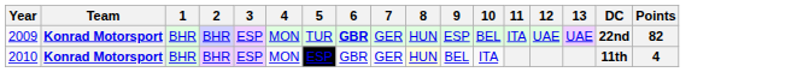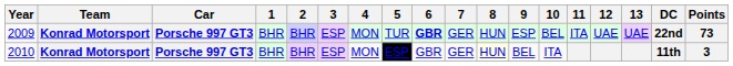 <table class="wikitable" style="text-align:center; font-size:85%">
 <tr>
 <th>Year</th>
 <th>Team</th>
+<th>Car</th>
 <th>1</th>
 <th>2</th>
 <th>3</th>
 <th>4</th>
 <th>5</th>
 <th>6</th>
 <th>7</th>
 <th>8</th>
 <th>9</th>
 <th>10</th>
 <th>11</th>
 <th>12</th>
 <th>13</th>
 <th>DC</th>
 <th>Points</th>
 </tr>
 <tr>
 <td><a href='#'>2009</a></td>
 <th nowrap><a href='#'>Konrad Motorsport</a></th>
+<th nowrap><a href='#'>Porsche 997 GT3</a></th>
 <td style="background:#DFFFDF;"><a href='#'>BHR</a><br></td>
 <td style="background:#CFCFFF;"><a href='#'>BHR</a><br></td>
 <td style="background:#EFCFFF;"><a href='#'>ESP</a><br></td>
 <td style="background:#DFFFDF;"><a href='#'>MON</a><br></td>
 <td style="background:#DFFFDF;"><a href='#'>TUR</a><br></td>
 <td style="background:#DFFFDF;"><strong><a href='#'>GBR</a><br></strong></td>
 <td style="background:#DFFFDF;"><a href='#'>GER</a><br></td>
 <td style="background:#DFFFDF;"><a href='#'>HUN</a><br></td>
 <td style="background:#DFFFDF;"><a href='#'>ESP</a><br></td>
 <td style="background:#DFFFDF;"><a href='#'>BEL</a><br></td>
 <td style="background:#DFFFDF;"><a href='#'>ITA</a><br></td>
 <td style="background:#DFFFDF;"><a href='#'>UAE</a><br></td>
 <td style="background:#EFCFFF;"><a href='#'>UAE</a><br></td>
 <th>22nd</th>
-<th>82</th>
+<th>73</th>
 </tr>
 <tr>
 <td><a href='#'>2010</a></td>
 <th nowrap><a href='#'>Konrad Motorsport</a></th>
+<th nowrap><a href='#'>Porsche 997 GT3</a></th>
 <td style="background:#DFFFDF;"><a href='#'>BHR</a><br></td>
 <td style="background:#EFCFFF;"><a href='#'>BHR</a><br></td>
 <td style="background:#EFCFFF;"><a href='#'>ESP</a><br></td>
 <td><a href='#'>MON</a></td>
 <td style="background:#000000; color:white"><a href='#'><span>ESP</span></a><br></td>
 <td><a href='#'>GBR</a></td>
 <td><a href='#'>GER</a></td>
 <td style="background: lightyellow;"><a href='#'>HUN</a></td>
 <td><a href='#'>BEL</a></td>
 <td><a href='#'>ITA</a></td>
 <th></th>
 <th></th>
 <th></th>
 <th>11th</th>
-<th>4</th>
+<th>3</th>
 </tr>
 </table>
